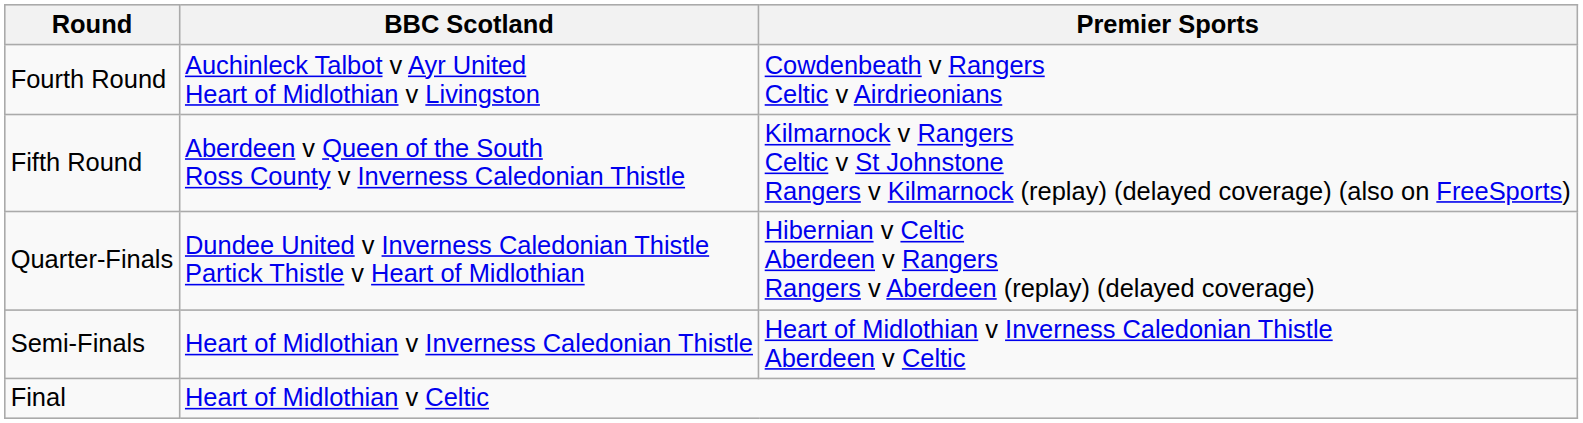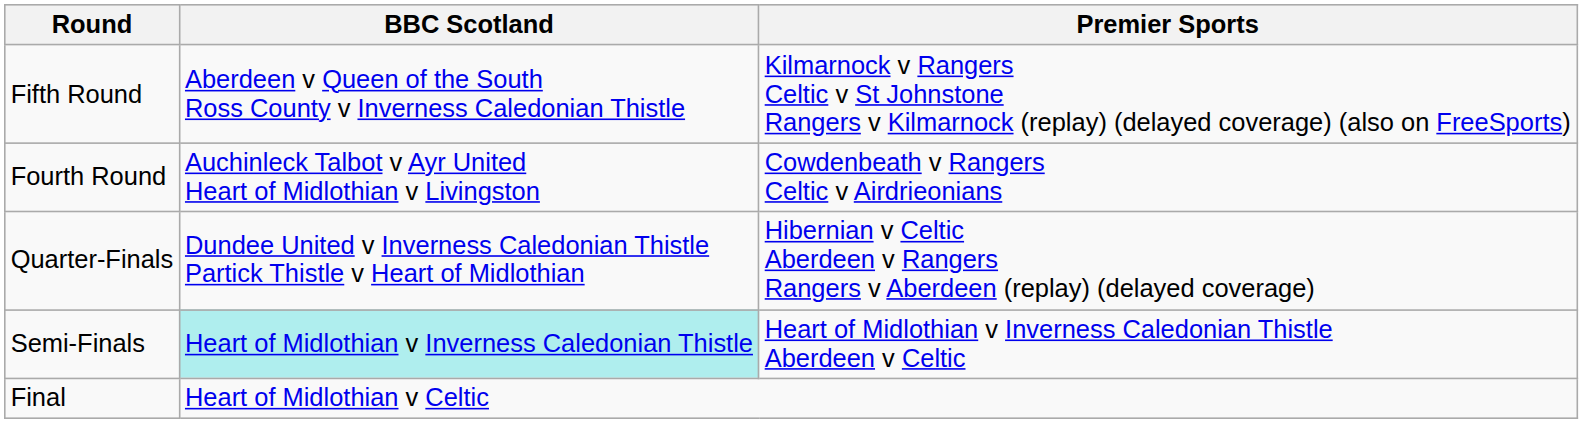 <table class="wikitable">
 <tr>
 <th>Round</th>
 <th>BBC Scotland</th>
 <th>Premier Sports</th>
 </tr>
 <tr>
+<td>Fifth Round</td>
+<td><a href='#'>Aberdeen</a> v <a href='#'>Queen of the South</a> <br> <a href='#'>Ross County</a> v <a href='#'>Inverness Caledonian Thistle</a></td>
+<td><a href='#'>Kilmarnock</a> v <a href='#'>Rangers</a> <br> <a href='#'>Celtic</a> v <a href='#'>St Johnstone</a> <br> <a href='#'>Rangers</a> v <a href='#'>Kilmarnock</a> (replay) (delayed coverage) (also on <a href='#'>FreeSports</a>)</td>
+</tr>
+<tr>
 <td>Fourth Round</td>
 <td><a href='#'>Auchinleck Talbot</a> v <a href='#'>Ayr United</a> <br> <a href='#'>Heart of Midlothian</a> v <a href='#'>Livingston</a></td>
 <td><a href='#'>Cowdenbeath</a> v <a href='#'>Rangers</a> <br> <a href='#'>Celtic</a> v <a href='#'>Airdrieonians</a></td>
-</tr>
-<tr>
-<td>Fifth Round</td>
-<td><a href='#'>Aberdeen</a> v <a href='#'>Queen of the South</a> <br> <a href='#'>Ross County</a> v <a href='#'>Inverness Caledonian Thistle</a></td>
-<td><a href='#'>Kilmarnock</a> v <a href='#'>Rangers</a> <br> <a href='#'>Celtic</a> v <a href='#'>St Johnstone</a> <br> <a href='#'>Rangers</a> v <a href='#'>Kilmarnock</a> (replay) (delayed coverage) (also on <a href='#'>FreeSports</a>)</td>
 </tr>
 <tr>
 <td>Quarter-Finals</td>
 <td><a href='#'>Dundee United</a> v <a href='#'>Inverness Caledonian Thistle</a> <br> <a href='#'>Partick Thistle</a> v <a href='#'>Heart of Midlothian</a></td>
 <td><a href='#'>Hibernian</a> v <a href='#'>Celtic</a> <br> <a href='#'>Aberdeen</a> v <a href='#'>Rangers</a> <br> <a href='#'>Rangers</a> v <a href='#'>Aberdeen</a> (replay) (delayed coverage)</td>
 </tr>
 <tr>
 <td>Semi-Finals</td>
-<td><a href='#'>Heart of Midlothian</a> v <a href='#'>Inverness Caledonian Thistle</a></td>
+<td style="background: paleturquoise;"><a href='#'>Heart of Midlothian</a> v <a href='#'>Inverness Caledonian Thistle</a></td>
 <td><a href='#'>Heart of Midlothian</a> v <a href='#'>Inverness Caledonian Thistle</a> <br> <a href='#'>Aberdeen</a> v <a href='#'>Celtic</a></td>
 </tr>
 <tr>
 <td>Final</td>
 <td colspan="2"><a href='#'>Heart of Midlothian</a> v <a href='#'>Celtic</a></td>
 </tr>
 </table>
